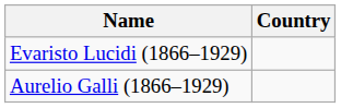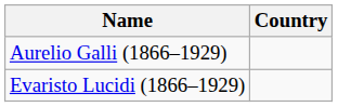 <table class="wikitable sortable">
 <tr>
 <th>Name</th>
 <th>Country</th>
 </tr>
 <tr>
+<td><a href='#'>Aurelio Galli</a> (1866–1929)</td>
+<td></td>
+</tr>
+<tr>
 <td><a href='#'>Evaristo Lucidi</a> (1866–1929)</td>
 <td></td>
 </tr>
-<tr>
-<td><a href='#'>Aurelio Galli</a> (1866–1929)</td>
-<td></td>
-</tr>
 </table>
